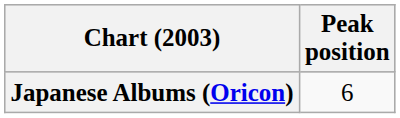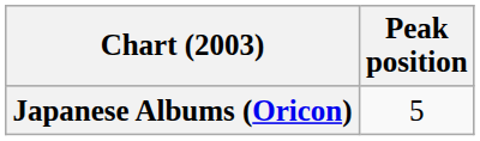 <table class="wikitable sortable plainrowheaders" style="text-align:center;">
 <tr>
 <th scope="col">Chart (2003)</th>
 <th scope="col">Peak<br>position</th>
 </tr>
 <tr>
 <th scope="row">Japanese Albums (<a href='#'>Oricon</a>)</th>
-<td>6</td>
+<td>5</td>
 </tr>
 </table>
